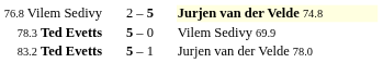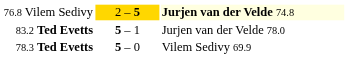 <table style="text-align:center">
 <tr>
 <th width=233></th>
 <th width=80></th>
 <th width=233></th>
 </tr>
 <tr>
 <td align=right><small>76.8</small> Vilem Sedivy </td>
-<td>2 – <strong>5</strong></td>
+<td style="background: gold;">2 – <strong>5</strong></td>
 <td align=left style="background: lightyellow;"> <strong>Jurjen van der Velde</strong> <small>74.8</small></td>
+</tr>
+<tr>
+<td align=right><small>83.2</small> <strong>Ted Evetts</strong> </td>
+<td><strong>5</strong> – 1</td>
+<td align=left> Jurjen van der Velde <small>78.0</small></td>
 </tr>
 <tr>
 <td align=right><small>78.3</small> <strong>Ted Evetts</strong> </td>
 <td><strong>5</strong> – 0</td>
 <td align=left> Vilem Sedivy <small>69.9</small></td>
 </tr>
-<tr>
-<td align=right><small>83.2</small> <strong>Ted Evetts</strong> </td>
-<td><strong>5</strong> – 1</td>
-<td align=left> Jurjen van der Velde <small>78.0</small></td>
-</tr>
 </table>
